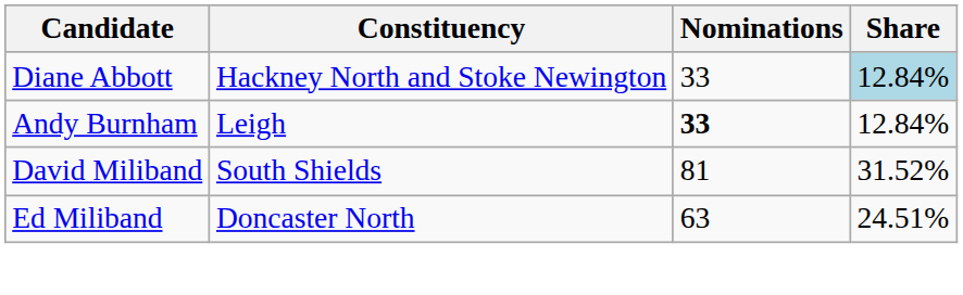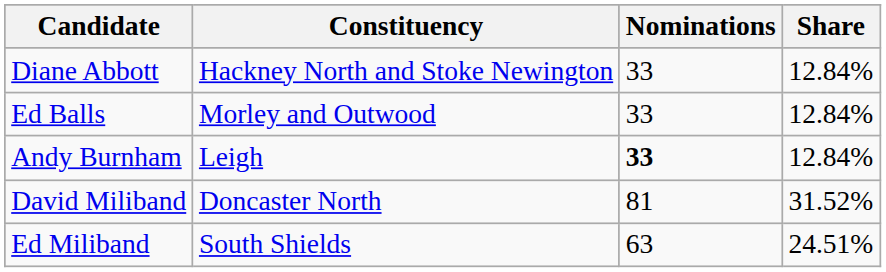 <table class ="wikitable sortable">
 <tr>
 <th>Candidate</th>
 <th>Constituency</th>
 <th>Nominations</th>
 <th>Share</th>
 </tr>
 <tr>
 <td><a href='#'>Diane Abbott</a></td>
 <td><a href='#'>Hackney North and Stoke Newington</a></td>
 <td>33</td>
-<td style="background: lightblue;">12.84%</td>
+<td>12.84%</td>
+</tr>
+<tr>
+<td><a href='#'>Ed Balls</a></td>
+<td><a href='#'>Morley and Outwood</a></td>
+<td>33</td>
+<td>12.84%</td>
 </tr>
 <tr>
 <td><a href='#'>Andy Burnham</a></td>
 <td><a href='#'>Leigh</a></td>
 <td><strong>33</strong></td>
 <td>12.84%</td>
 </tr>
 <tr>
 <td><a href='#'>David Miliband</a></td>
-<td><a href='#'>South Shields</a></td>
+<td><a href='#'>Doncaster North</a></td>
 <td>81</td>
 <td>31.52%</td>
 </tr>
 <tr>
 <td><a href='#'>Ed Miliband</a></td>
-<td><a href='#'>Doncaster North</a></td>
+<td><a href='#'>South Shields</a></td>
 <td>63</td>
 <td>24.51%</td>
 </tr>
 </table>
